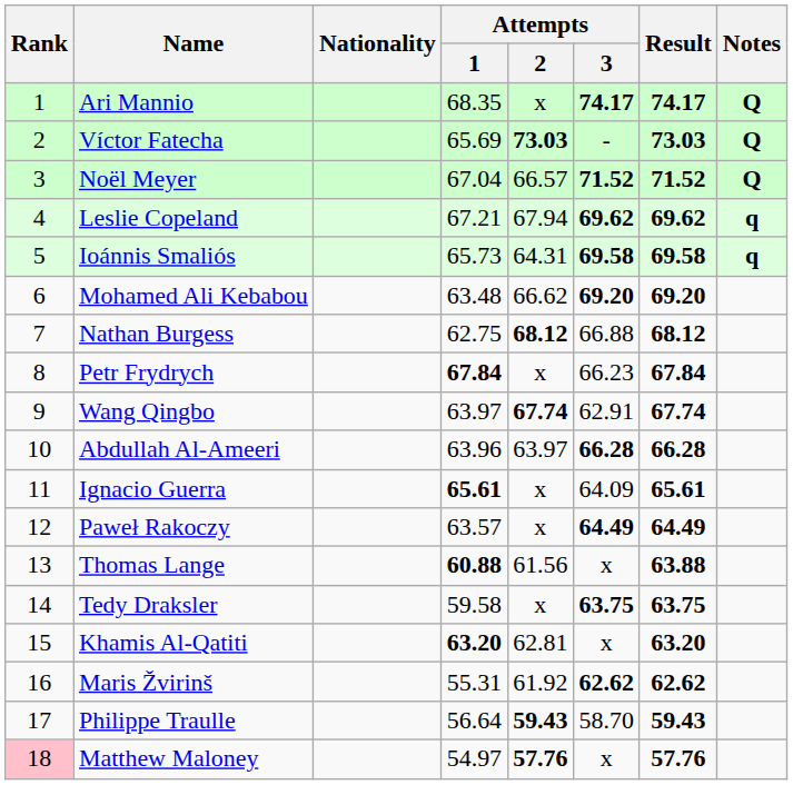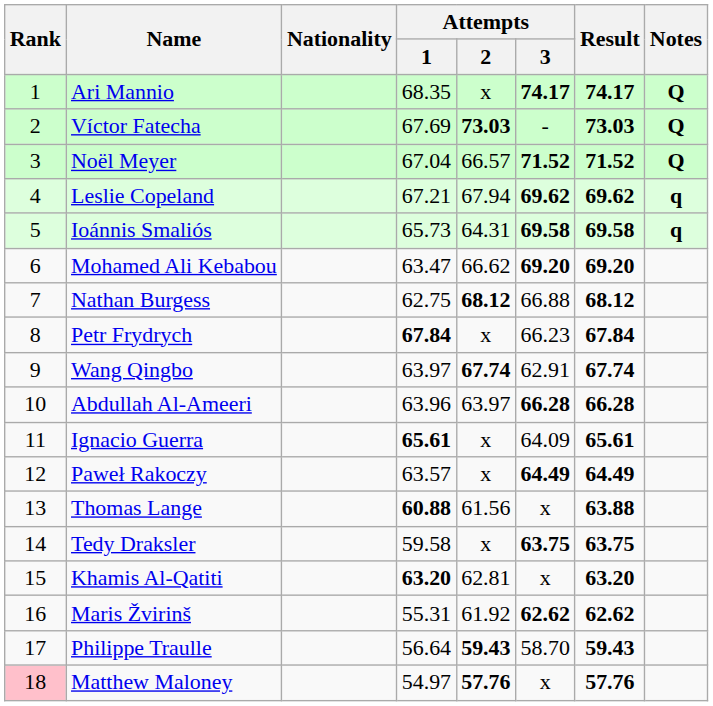 <table class="wikitable sortable" style="text-align:center">
 <tr>
 <th rowspan=2>Rank</th>
 <th rowspan=2>Name</th>
 <th rowspan=2>Nationality</th>
 <th colspan=3>Attempts</th>
 <th rowspan=2>Result</th>
 <th rowspan=2>Notes</th>
 </tr>
 <tr>
 <th>1</th>
 <th>2</th>
 <th>3</th>
 </tr>
 <tr bgcolor=ccffcc>
 <td>1</td>
 <td align=left><a href='#'>Ari Mannio</a></td>
 <td align=left></td>
 <td>68.35</td>
 <td>x</td>
 <td><strong>74.17</strong></td>
 <td><strong>74.17</strong></td>
 <td><strong>Q</strong></td>
 </tr>
 <tr bgcolor=ccffcc>
 <td>2</td>
 <td align=left><a href='#'>Víctor Fatecha</a></td>
 <td align=left></td>
-<td>65.69</td>
+<td>67.69</td>
 <td><strong>73.03</strong></td>
 <td>-</td>
 <td><strong>73.03</strong></td>
 <td><strong>Q</strong></td>
 </tr>
 <tr bgcolor=ccffcc>
 <td>3</td>
 <td align=left><a href='#'>Noël Meyer</a></td>
 <td align=left></td>
 <td>67.04</td>
 <td>66.57</td>
 <td><strong>71.52</strong></td>
 <td><strong>71.52</strong></td>
 <td><strong>Q</strong></td>
 </tr>
 <tr bgcolor=ddffdd>
 <td>4</td>
 <td align=left><a href='#'>Leslie Copeland</a></td>
 <td align=left></td>
 <td>67.21</td>
 <td>67.94</td>
 <td><strong>69.62</strong></td>
 <td><strong>69.62</strong></td>
 <td><strong>q</strong></td>
 </tr>
 <tr bgcolor=ddffdd>
 <td>5</td>
 <td align=left><a href='#'>Ioánnis Smaliós</a></td>
 <td align=left></td>
 <td>65.73</td>
 <td>64.31</td>
 <td><strong>69.58</strong></td>
 <td><strong>69.58</strong></td>
 <td><strong>q</strong></td>
 </tr>
 <tr>
 <td>6</td>
 <td align=left><a href='#'>Mohamed Ali Kebabou</a></td>
 <td align=left></td>
-<td>63.48</td>
+<td>63.47</td>
 <td>66.62</td>
 <td><strong>69.20</strong></td>
 <td><strong>69.20</strong></td>
 <td></td>
 </tr>
 <tr>
 <td>7</td>
 <td align=left><a href='#'>Nathan Burgess</a></td>
 <td align=left></td>
 <td>62.75</td>
 <td><strong>68.12</strong></td>
 <td>66.88</td>
 <td><strong>68.12</strong></td>
 <td></td>
 </tr>
 <tr>
 <td>8</td>
 <td align=left><a href='#'>Petr Frydrych</a></td>
 <td align=left></td>
 <td><strong>67.84</strong></td>
 <td>x</td>
 <td>66.23</td>
 <td><strong>67.84</strong></td>
 <td></td>
 </tr>
 <tr>
 <td>9</td>
 <td align=left><a href='#'>Wang Qingbo</a></td>
 <td align=left></td>
 <td>63.97</td>
 <td><strong>67.74</strong></td>
 <td>62.91</td>
 <td><strong>67.74</strong></td>
 <td></td>
 </tr>
 <tr>
 <td>10</td>
 <td align=left><a href='#'>Abdullah Al-Ameeri</a></td>
 <td align=left></td>
 <td>63.96</td>
 <td>63.97</td>
 <td><strong>66.28</strong></td>
 <td><strong>66.28</strong></td>
 <td></td>
 </tr>
 <tr>
 <td>11</td>
 <td align=left><a href='#'>Ignacio Guerra</a></td>
 <td align=left></td>
 <td><strong>65.61</strong></td>
 <td>x</td>
 <td>64.09</td>
 <td><strong>65.61</strong></td>
 <td></td>
 </tr>
 <tr>
 <td>12</td>
 <td align=left><a href='#'>Paweł Rakoczy</a></td>
 <td align=left></td>
 <td>63.57</td>
 <td>x</td>
 <td><strong>64.49</strong></td>
 <td><strong>64.49</strong></td>
 <td></td>
 </tr>
 <tr>
 <td>13</td>
 <td align=left><a href='#'>Thomas Lange</a></td>
 <td align=left></td>
 <td><strong>60.88</strong></td>
 <td>61.56</td>
 <td>x</td>
 <td><strong>63.88</strong></td>
 <td></td>
 </tr>
 <tr>
 <td>14</td>
 <td align=left><a href='#'>Tedy Draksler</a></td>
 <td align=left></td>
 <td>59.58</td>
 <td>x</td>
 <td><strong>63.75</strong></td>
 <td><strong>63.75</strong></td>
 <td></td>
 </tr>
 <tr>
 <td>15</td>
 <td align=left><a href='#'>Khamis Al-Qatiti</a></td>
 <td align=left></td>
 <td><strong>63.20</strong></td>
 <td>62.81</td>
 <td>x</td>
 <td><strong>63.20</strong></td>
 <td></td>
 </tr>
 <tr>
 <td>16</td>
 <td align=left><a href='#'>Maris Žvirinš</a></td>
 <td align=left></td>
 <td>55.31</td>
 <td>61.92</td>
 <td><strong>62.62</strong></td>
 <td><strong>62.62</strong></td>
 <td></td>
 </tr>
 <tr>
 <td>17</td>
 <td align=left><a href='#'>Philippe Traulle</a></td>
 <td align=left></td>
 <td>56.64</td>
 <td><strong>59.43</strong></td>
 <td>58.70</td>
 <td><strong>59.43</strong></td>
 <td></td>
 </tr>
 <tr>
 <td style="background: pink;">18</td>
 <td align=left><a href='#'>Matthew Maloney</a></td>
 <td align=left></td>
 <td>54.97</td>
 <td><strong>57.76</strong></td>
 <td>x</td>
 <td><strong>57.76</strong></td>
 <td></td>
 </tr>
 </table>
